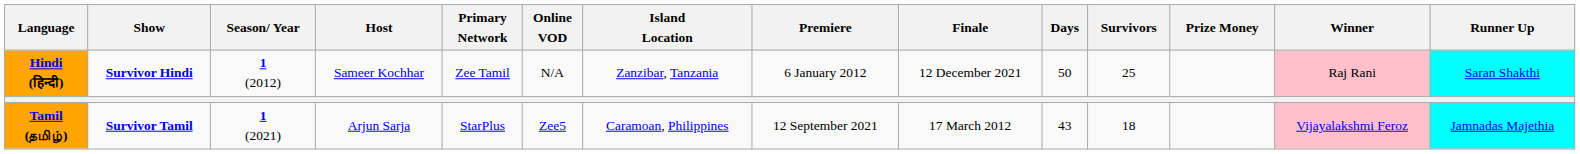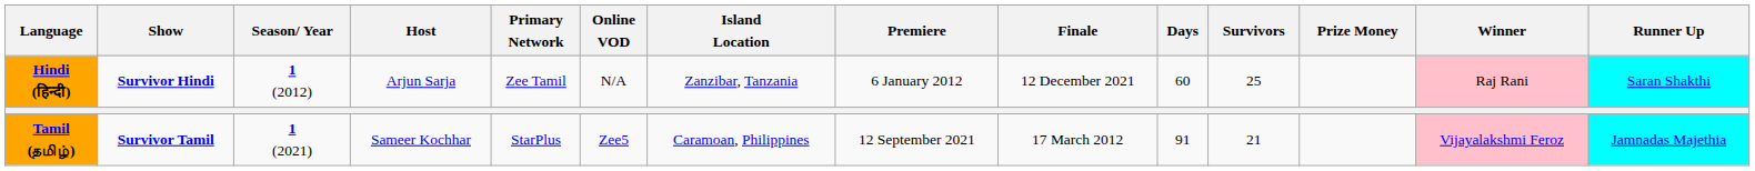 <table class="wikitable sortable" style="text-align:center;font-size: 85%; line-height:20px; width:80%;">
 <tr bgcolor="#CCCCCC" align="center">
 <th>Language</th>
 <th>Show</th>
 <th>Season/ Year</th>
 <th>Host</th>
 <th>Primary<br>Network</th>
 <th>Online<br>VOD</th>
 <th>Island<br>Location</th>
 <th>Premiere</th>
 <th>Finale</th>
 <th>Days</th>
 <th>Survivors</th>
 <th>Prize Money</th>
 <th>Winner</th>
 <th>Runner Up</th>
 </tr>
 <tr>
 <td style="background: #FFA500;"><strong><a href='#'>Hindi</a></strong><br><strong>(हिन्दी)</strong></td>
 <td><a href='#'><strong>Survivor Hindi</strong></a></td>
 <td><a href='#'><strong>1</strong></a><br>(2012)</td>
-<td><a href='#'>Sameer Kochhar</a></td>
+<td><a href='#'>Arjun Sarja</a></td>
 <td><a href='#'>Zee Tamil</a></td>
 <td>N/A</td>
 <td><a href='#'>Zanzibar</a>, <a href='#'>Tanzania</a></td>
 <td>6 January 2012</td>
 <td>12 December 2021</td>
-<td>50</td>
+<td>60</td>
 <td>25</td>
 <td></td>
 <td style="background:pink;">Raj Rani</td>
 <td style="background:cyan;"><a href='#'>Saran Shakthi</a></td>
 </tr>
 <tr>
 <th colspan="16"></th>
 </tr>
 <tr>
 <td style="background:#FFA500;"><strong><a href='#'>Tamil</a></strong><br><strong>(தமிழ்)</strong></td>
 <td><a href='#'><strong>Survivor Tamil</strong></a></td>
 <td><a href='#'><strong>1</strong></a><br>(2021)</td>
-<td><a href='#'>Arjun Sarja</a></td>
+<td><a href='#'>Sameer Kochhar</a></td>
 <td><a href='#'>StarPlus</a></td>
 <td><a href='#'>Zee5</a></td>
 <td><a href='#'>Caramoan</a>, <a href='#'>Philippines</a></td>
 <td>12 September 2021</td>
 <td>17 March 2012</td>
-<td>43</td>
-<td>18</td>
+<td>91</td>
+<td>21</td>
 <td></td>
 <td style="background:pink;"><a href='#'>Vijayalakshmi Feroz</a></td>
 <td style="background:cyan;"><a href='#'>Jamnadas Majethia</a></td>
 </tr>
 </table>
